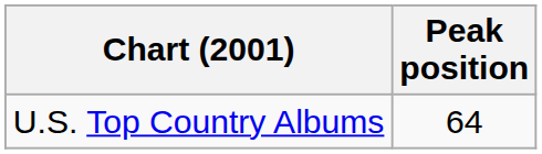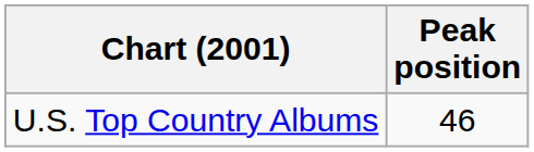 <table class="wikitable">
 <tr>
 <th>Chart (2001)</th>
 <th>Peak<br>position</th>
 </tr>
 <tr>
 <td>U.S. <a href='#'>Top Country Albums</a></td>
-<td align="center">64</td>
+<td align="center">46</td>
 </tr>
 </table>
